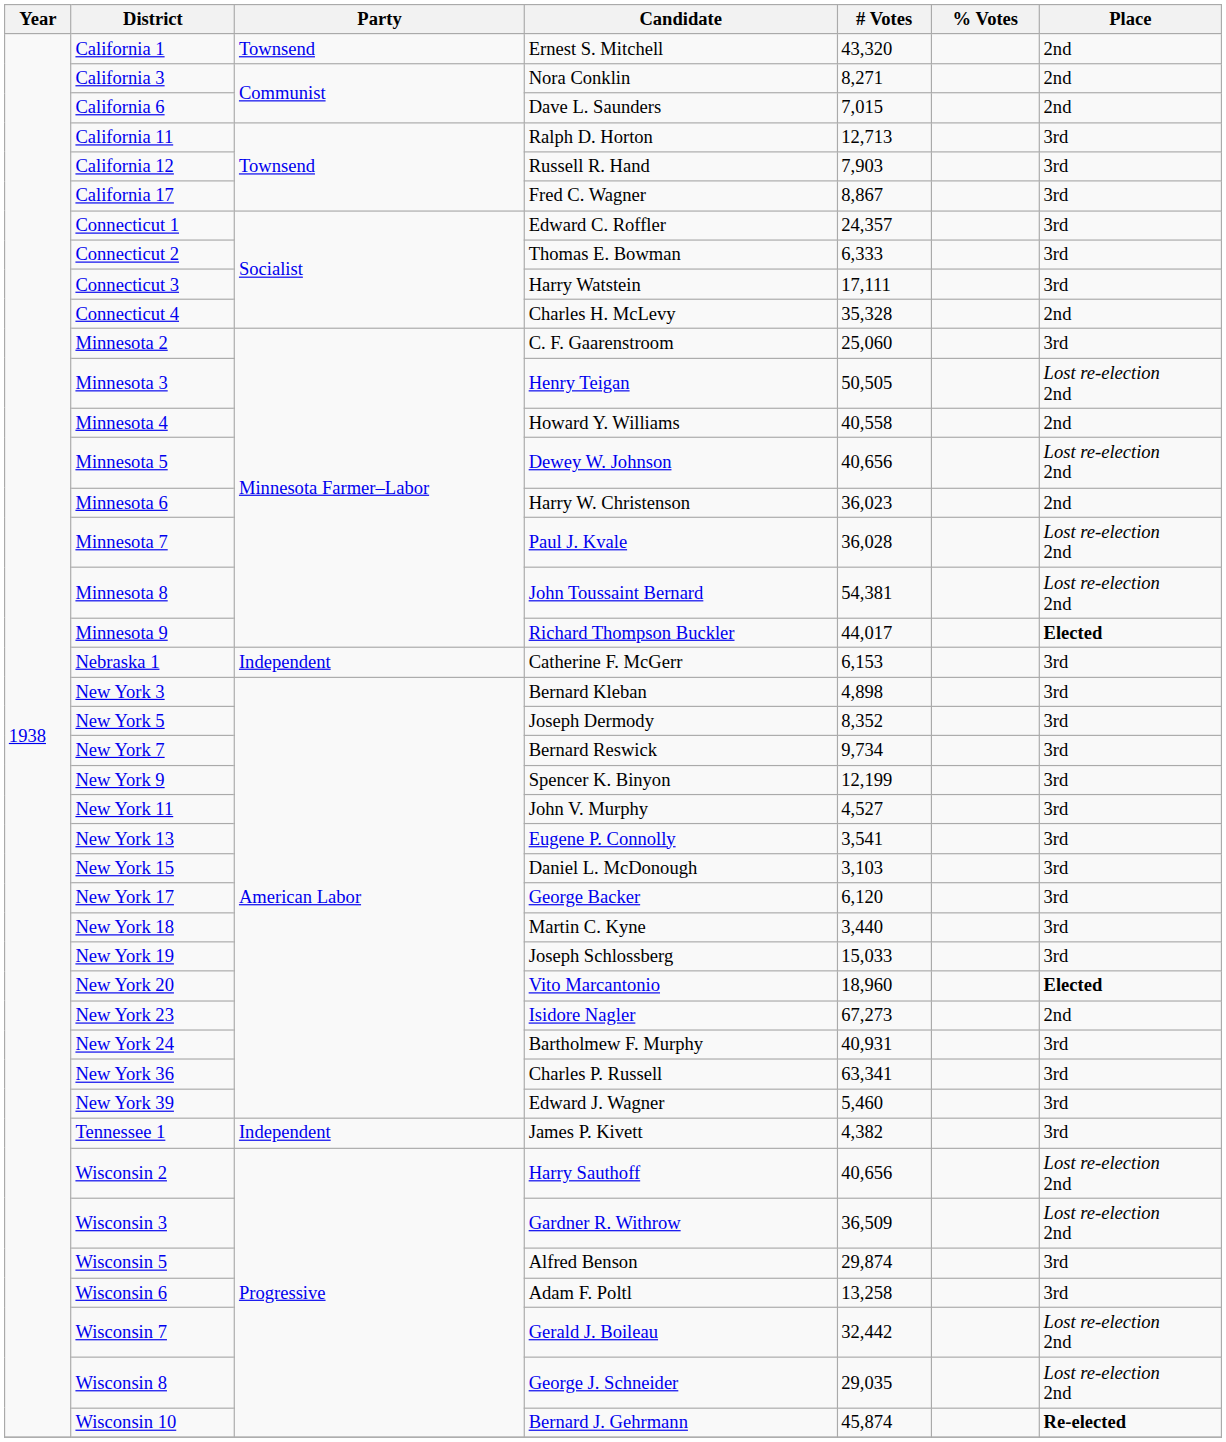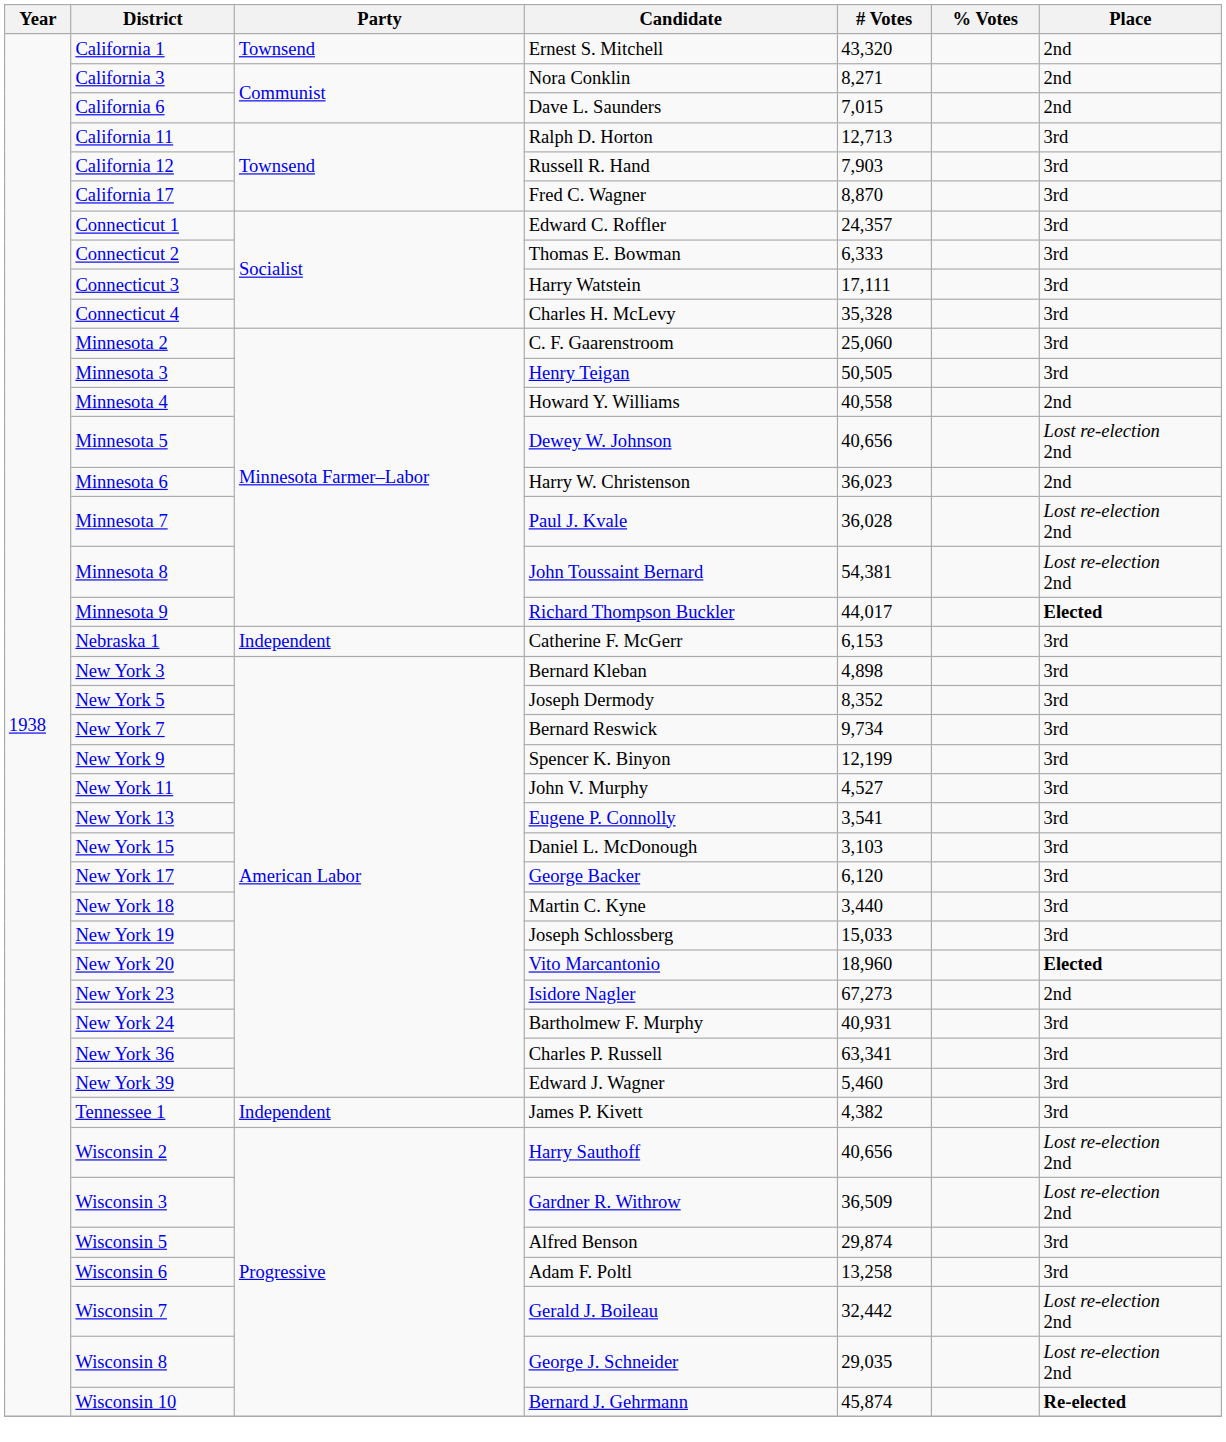 <table class="wikitable sortable collapsible collapsed" style="width:1050px">
 <tr>
 <th>Year</th>
 <th>District</th>
 <th>Party</th>
 <th>Candidate</th>
 <th># Votes</th>
 <th>% Votes</th>
 <th>Place</th>
 </tr>
 <tr>
 <td rowspan="42"><a href='#'>1938</a></td>
 <td><a href='#'>California 1</a></td>
 <td><a href='#'>Townsend</a></td>
 <td>Ernest S. Mitchell</td>
 <td>43,320</td>
 <td></td>
 <td>2nd</td>
 </tr>
 <tr>
 <td><a href='#'>California 3</a></td>
 <td rowspan=2><a href='#'>Communist</a></td>
 <td>Nora Conklin</td>
 <td>8,271</td>
 <td></td>
 <td>2nd</td>
 </tr>
 <tr>
 <td><a href='#'>California 6</a></td>
 <td>Dave L. Saunders</td>
 <td>7,015</td>
 <td></td>
 <td>2nd</td>
 </tr>
 <tr>
 <td><a href='#'>California 11</a></td>
 <td rowspan=3><a href='#'>Townsend</a></td>
 <td>Ralph D. Horton</td>
 <td>12,713</td>
 <td></td>
 <td>3rd</td>
 </tr>
 <tr>
 <td><a href='#'>California 12</a></td>
 <td>Russell R. Hand</td>
 <td>7,903</td>
 <td></td>
 <td>3rd</td>
 </tr>
 <tr>
 <td><a href='#'>California 17</a></td>
 <td>Fred C. Wagner</td>
-<td>8,867</td>
+<td>8,870</td>
 <td></td>
 <td>3rd</td>
 </tr>
 <tr>
 <td><a href='#'>Connecticut 1</a></td>
 <td rowspan=4><a href='#'>Socialist</a></td>
 <td>Edward C. Roffler</td>
 <td>24,357</td>
 <td></td>
 <td>3rd</td>
 </tr>
 <tr>
 <td><a href='#'>Connecticut 2</a></td>
 <td>Thomas E. Bowman</td>
 <td>6,333</td>
 <td></td>
 <td>3rd</td>
 </tr>
 <tr>
 <td><a href='#'>Connecticut 3</a></td>
 <td>Harry Watstein</td>
 <td>17,111</td>
 <td></td>
 <td>3rd</td>
 </tr>
 <tr>
 <td><a href='#'>Connecticut 4</a></td>
 <td>Charles H. McLevy</td>
 <td>35,328</td>
 <td></td>
-<td>2nd</td>
+<td>3rd</td>
 </tr>
 <tr>
 <td><a href='#'>Minnesota 2</a></td>
 <td rowspan=8><a href='#'>Minnesota Farmer–Labor</a></td>
 <td>C. F. Gaarenstroom</td>
 <td>25,060</td>
 <td></td>
 <td>3rd</td>
 </tr>
 <tr>
 <td><a href='#'>Minnesota 3</a></td>
 <td><a href='#'>Henry Teigan</a></td>
 <td>50,505</td>
 <td></td>
-<td data-sort-value="2nd"><em>Lost re-election</em><br>2nd</td>
+<td>3rd</td>
 </tr>
 <tr>
 <td><a href='#'>Minnesota 4</a></td>
 <td>Howard Y. Williams</td>
 <td>40,558</td>
 <td></td>
 <td>2nd</td>
 </tr>
 <tr>
 <td><a href='#'>Minnesota 5</a></td>
 <td><a href='#'>Dewey W. Johnson</a></td>
 <td>40,656</td>
 <td></td>
 <td data-sort-value="2nd"><em>Lost re-election</em><br>2nd</td>
 </tr>
 <tr>
 <td><a href='#'>Minnesota 6</a></td>
 <td>Harry W. Christenson</td>
 <td>36,023</td>
 <td></td>
 <td>2nd</td>
 </tr>
 <tr>
 <td><a href='#'>Minnesota 7</a></td>
 <td><a href='#'>Paul J. Kvale</a></td>
 <td>36,028</td>
 <td></td>
 <td data-sort-value="2nd"><em>Lost re-election</em><br>2nd</td>
 </tr>
 <tr>
 <td><a href='#'>Minnesota 8</a></td>
 <td><a href='#'>John Toussaint Bernard</a></td>
 <td>54,381</td>
 <td></td>
 <td data-sort-value="2nd"><em>Lost re-election</em><br>2nd</td>
 </tr>
 <tr>
 <td><a href='#'>Minnesota 9</a></td>
 <td><a href='#'>Richard Thompson Buckler</a></td>
 <td>44,017</td>
 <td></td>
 <td data-sort-value="1st"><strong>Elected</strong></td>
 </tr>
 <tr>
 <td><a href='#'>Nebraska 1</a></td>
 <td><a href='#'>Independent</a></td>
 <td>Catherine F. McGerr</td>
 <td>6,153</td>
 <td></td>
 <td>3rd</td>
 </tr>
 <tr>
 <td><a href='#'>New York 3</a></td>
 <td rowspan=15><a href='#'>American Labor</a></td>
 <td>Bernard Kleban</td>
 <td>4,898</td>
 <td></td>
 <td>3rd</td>
 </tr>
 <tr>
 <td><a href='#'>New York 5</a></td>
 <td>Joseph Dermody</td>
 <td>8,352</td>
 <td></td>
 <td>3rd</td>
 </tr>
 <tr>
 <td><a href='#'>New York 7</a></td>
 <td>Bernard Reswick</td>
 <td>9,734</td>
 <td></td>
 <td>3rd</td>
 </tr>
 <tr>
 <td><a href='#'>New York 9</a></td>
 <td>Spencer K. Binyon</td>
 <td>12,199</td>
 <td></td>
 <td>3rd</td>
 </tr>
 <tr>
 <td><a href='#'>New York 11</a></td>
 <td>John V. Murphy</td>
 <td>4,527</td>
 <td></td>
 <td>3rd</td>
 </tr>
 <tr>
 <td><a href='#'>New York 13</a></td>
 <td><a href='#'>Eugene P. Connolly</a></td>
 <td>3,541</td>
 <td></td>
 <td>3rd</td>
 </tr>
 <tr>
 <td><a href='#'>New York 15</a></td>
 <td>Daniel L. McDonough</td>
 <td>3,103</td>
 <td></td>
 <td>3rd</td>
 </tr>
 <tr>
 <td><a href='#'>New York 17</a></td>
 <td><a href='#'>George Backer</a></td>
 <td>6,120</td>
 <td></td>
 <td>3rd</td>
 </tr>
 <tr>
 <td><a href='#'>New York 18</a></td>
 <td>Martin C. Kyne</td>
 <td>3,440</td>
 <td></td>
 <td>3rd</td>
 </tr>
 <tr>
 <td><a href='#'>New York 19</a></td>
 <td>Joseph Schlossberg</td>
 <td>15,033</td>
 <td></td>
 <td>3rd</td>
 </tr>
 <tr>
 <td><a href='#'>New York 20</a></td>
 <td><a href='#'>Vito Marcantonio</a></td>
 <td>18,960</td>
 <td></td>
 <td data-sort-value="1st"><strong>Elected</strong></td>
 </tr>
 <tr>
 <td><a href='#'>New York 23</a></td>
 <td><a href='#'>Isidore Nagler</a></td>
 <td>67,273</td>
 <td></td>
 <td>2nd</td>
 </tr>
 <tr>
 <td><a href='#'>New York 24</a></td>
 <td>Bartholmew F. Murphy</td>
 <td>40,931</td>
 <td></td>
 <td>3rd</td>
 </tr>
 <tr>
 <td><a href='#'>New York 36</a></td>
 <td>Charles P. Russell</td>
 <td>63,341</td>
 <td></td>
 <td>3rd</td>
 </tr>
 <tr>
 <td><a href='#'>New York 39</a></td>
 <td>Edward J. Wagner</td>
 <td>5,460</td>
 <td></td>
 <td>3rd</td>
 </tr>
 <tr>
 <td><a href='#'>Tennessee 1</a></td>
 <td><a href='#'>Independent</a></td>
 <td>James P. Kivett</td>
 <td>4,382</td>
 <td></td>
 <td>3rd</td>
 </tr>
 <tr>
 <td><a href='#'>Wisconsin 2</a></td>
 <td rowspan=7><a href='#'>Progressive</a></td>
 <td><a href='#'>Harry Sauthoff</a></td>
 <td>40,656</td>
 <td></td>
 <td data-sort-value="2nd"><em>Lost re-election</em><br>2nd</td>
 </tr>
 <tr>
 <td><a href='#'>Wisconsin 3</a></td>
 <td><a href='#'>Gardner R. Withrow</a></td>
 <td>36,509</td>
 <td></td>
 <td data-sort-value="2nd"><em>Lost re-election</em><br>2nd</td>
 </tr>
 <tr>
 <td><a href='#'>Wisconsin 5</a></td>
 <td>Alfred Benson</td>
 <td>29,874</td>
 <td></td>
 <td>3rd</td>
 </tr>
 <tr>
 <td><a href='#'>Wisconsin 6</a></td>
 <td>Adam F. Poltl</td>
 <td>13,258</td>
 <td></td>
 <td>3rd</td>
 </tr>
 <tr>
 <td><a href='#'>Wisconsin 7</a></td>
 <td><a href='#'>Gerald J. Boileau</a></td>
 <td>32,442</td>
 <td></td>
 <td data-sort-value="2nd"><em>Lost re-election</em><br>2nd</td>
 </tr>
 <tr>
 <td><a href='#'>Wisconsin 8</a></td>
 <td><a href='#'>George J. Schneider</a></td>
 <td>29,035</td>
 <td></td>
 <td data-sort-value="2nd"><em>Lost re-election</em><br>2nd</td>
 </tr>
 <tr>
 <td><a href='#'>Wisconsin 10</a></td>
 <td><a href='#'>Bernard J. Gehrmann</a></td>
 <td>45,874</td>
 <td></td>
 <td data-sort-value="1st"><strong>Re-elected</strong></td>
 </tr>
 <tr>
 </tr>
 </table>
